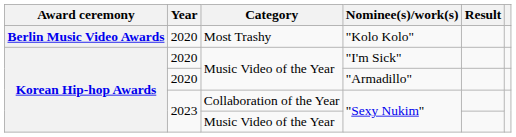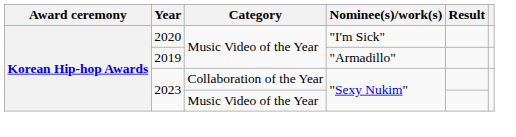 <table class="wikitable sortable plainrowheaders">
 <tr>
 <th scope="col">Award ceremony</th>
 <th scope="col">Year</th>
 <th scope="col">Category</th>
 <th scope="col">Nominee(s)/work(s)</th>
 <th scope="col">Result</th>
 <th scope="col" class="unsortable"></th>
 </tr>
 <tr>
-<th scope="row"><a href='#'>Berlin Music Video Awards</a></th>
-<td>2020</td>
-<td>Most Trashy</td>
-<td>"Kolo Kolo"</td>
-<td></td>
-<td style="text-align:center"></td>
-</tr>
-<tr>
 <th scope="row" rowspan="4"><a href='#'>Korean Hip-hop Awards</a></th>
 <td>2020</td>
 <td rowspan="2">Music Video of the Year</td>
 <td>"I'm Sick"</td>
 <td></td>
 <td style="text-align:center"></td>
 </tr>
 <tr>
-<td>2020</td>
+<td>2019</td>
 <td>"Armadillo"</td>
 <td></td>
 <td style="text-align:center"></td>
 </tr>
 <tr>
 <td rowspan="2">2023</td>
 <td>Collaboration of the Year</td>
 <td rowspan="2">"<a href='#'>Sexy Nukim</a>" </td>
 <td></td>
 <td style="text-align:center" rowspan="2"></td>
 </tr>
 <tr>
 <td>Music Video of the Year</td>
 <td></td>
 </tr>
 </table>
